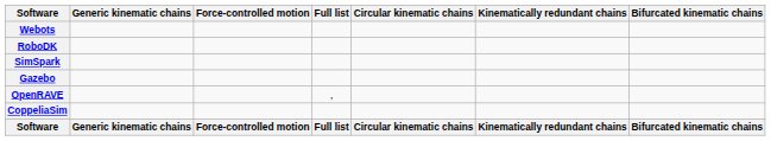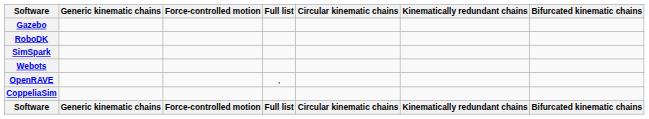 <table class="wikitable sortable" style="font-size: 80%; text-align: center; width: auto;">
 <tr>
 <th>Software</th>
 <th>Generic kinematic chains</th>
 <th>Force-controlled motion</th>
 <th>Full list</th>
 <th>Circular kinematic chains</th>
 <th>Kinematically redundant chains</th>
 <th>Bifurcated kinematic chains</th>
 </tr>
 <tr>
-<th><a href='#'>Webots</a></th>
+<th><a href='#'>Gazebo</a></th>
 <td></td>
 <td></td>
 <td></td>
 <td></td>
 <td></td>
 <td></td>
 </tr>
 <tr>
 <th><a href='#'>RoboDK</a></th>
 <td></td>
 <td></td>
 <td></td>
 <td></td>
 <td></td>
 <td></td>
 </tr>
 <tr>
 <th><a href='#'>SimSpark</a></th>
 <td></td>
 <td></td>
 <td></td>
 <td></td>
 <td></td>
 <td></td>
 </tr>
 <tr>
-<th><a href='#'>Gazebo</a></th>
+<th><a href='#'>Webots</a></th>
 <td></td>
 <td></td>
 <td></td>
 <td></td>
 <td></td>
 <td></td>
 </tr>
 <tr>
 <th><a href='#'>OpenRAVE</a></th>
 <td></td>
 <td></td>
 <td>,</td>
 <td></td>
 <td></td>
 <td></td>
 </tr>
 <tr>
 <th><a href='#'>CoppeliaSim</a></th>
 <td></td>
 <td></td>
 <td></td>
 <td></td>
 <td></td>
 <td></td>
 </tr>
 <tr class="sortbottom">
 <th>Software</th>
 <th>Generic kinematic chains</th>
 <th>Force-controlled motion</th>
 <th>Full list</th>
 <th>Circular kinematic chains</th>
 <th>Kinematically redundant chains</th>
 <th>Bifurcated kinematic chains</th>
 </tr>
 </table>
